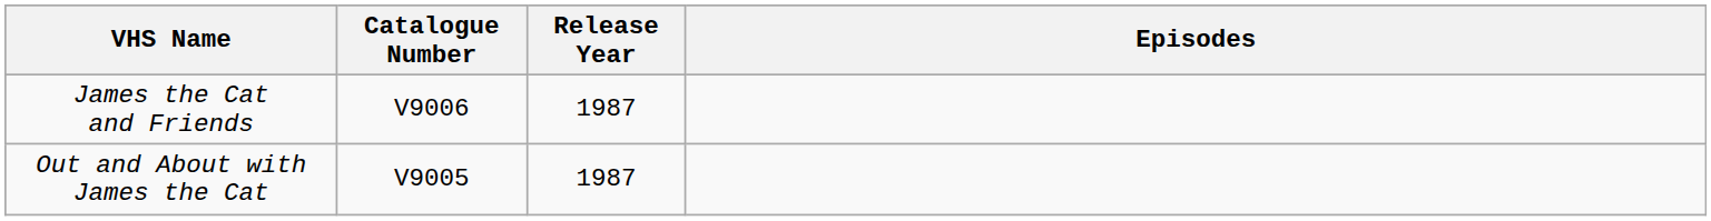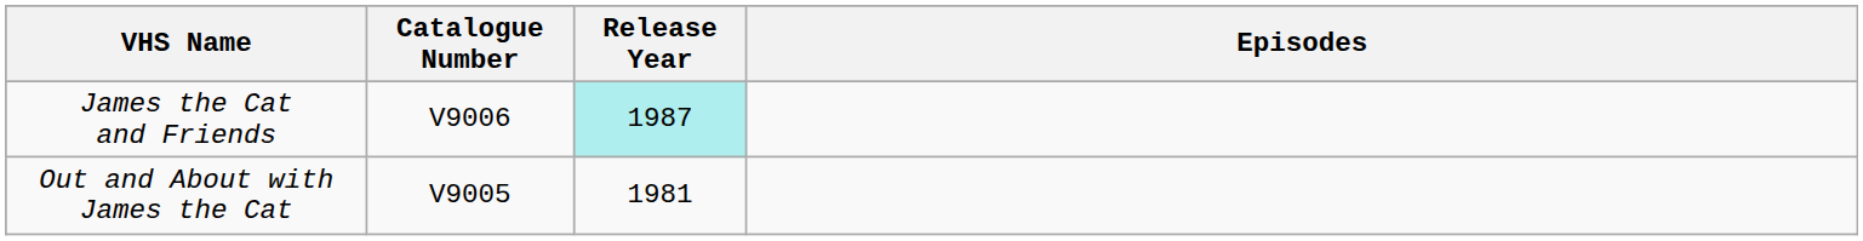 <table class="wikitable" style="text-align:center; width:100%;">
 <tr>
 <th style="width:13%;">VHS Name</th>
 <th style="width:05%;">Catalogue Number</th>
 <th style="width:05%;">Release Year</th>
 <th style="width:40%;">Episodes</th>
 </tr>
 <tr>
 <td><em>James the Cat<br>and Friends</em></td>
 <td>V9006</td>
-<td>1987</td>
+<td style="background: paleturquoise;">1987</td>
 <td></td>
 </tr>
 <tr>
 <td><em>Out and About with James the Cat</em></td>
 <td>V9005</td>
-<td>1987</td>
+<td>1981</td>
 <td></td>
 </tr>
 </table>
